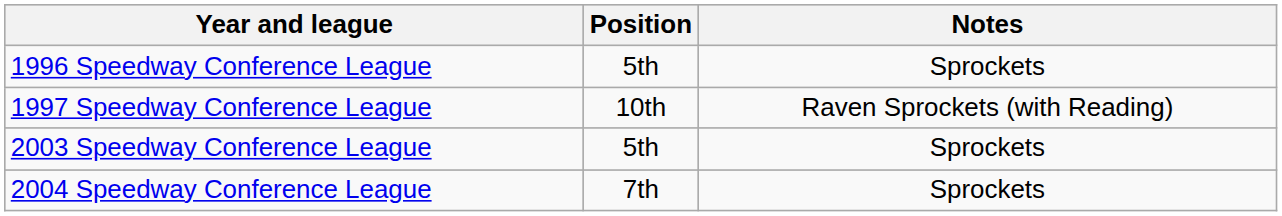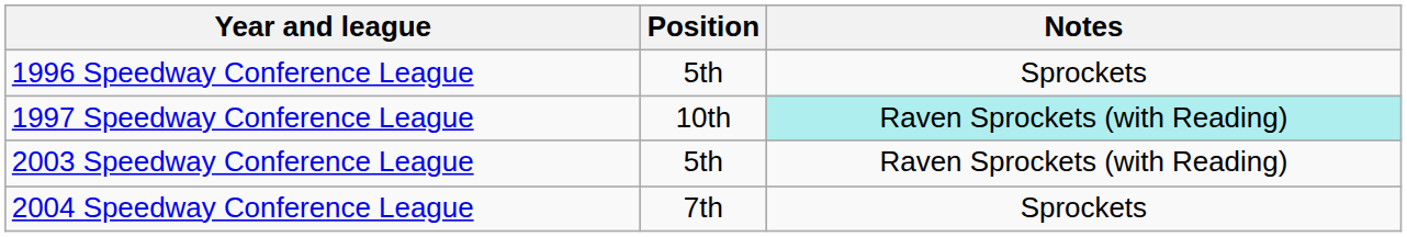 <table class="wikitable">
 <tr>
 <th width=350>Year and league</th>
 <th width=50>Position</th>
 <th width=350>Notes</th>
 </tr>
 <tr align=center>
 <td align="left"><a href='#'>1996 Speedway Conference League</a></td>
 <td>5th</td>
 <td>Sprockets</td>
 </tr>
 <tr align=center>
 <td align="left"><a href='#'>1997 Speedway Conference League</a></td>
 <td>10th</td>
-<td>Raven Sprockets (with Reading)</td>
+<td style="background: paleturquoise;">Raven Sprockets (with Reading)</td>
 </tr>
 <tr align=center>
 <td align="left"><a href='#'>2003 Speedway Conference League</a></td>
 <td>5th</td>
-<td>Sprockets</td>
+<td>Raven Sprockets (with Reading)</td>
 </tr>
 <tr align=center>
 <td align="left"><a href='#'>2004 Speedway Conference League</a></td>
 <td>7th</td>
 <td>Sprockets</td>
 </tr>
 </table>
